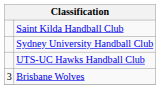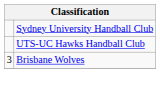 <table class="wikitable" font-size: 90%;>
 <tr>
 <th colspan=2>Classification</th>
-</tr>
-<tr valign="top">
-<td></td>
-<td> <a href='#'>Saint Kilda Handball Club</a></td>
 </tr>
 <tr>
 <td></td>
 <td> <a href='#'>Sydney University Handball Club</a></td>
 </tr>
 <tr>
 <td></td>
 <td> <a href='#'>UTS-UC Hawks Handball Club</a></td>
 </tr>
 <tr>
 <td>3</td>
 <td> <a href='#'>Brisbane Wolves</a></td>
 </tr>
 <tr>
 </tr>
 </table>
